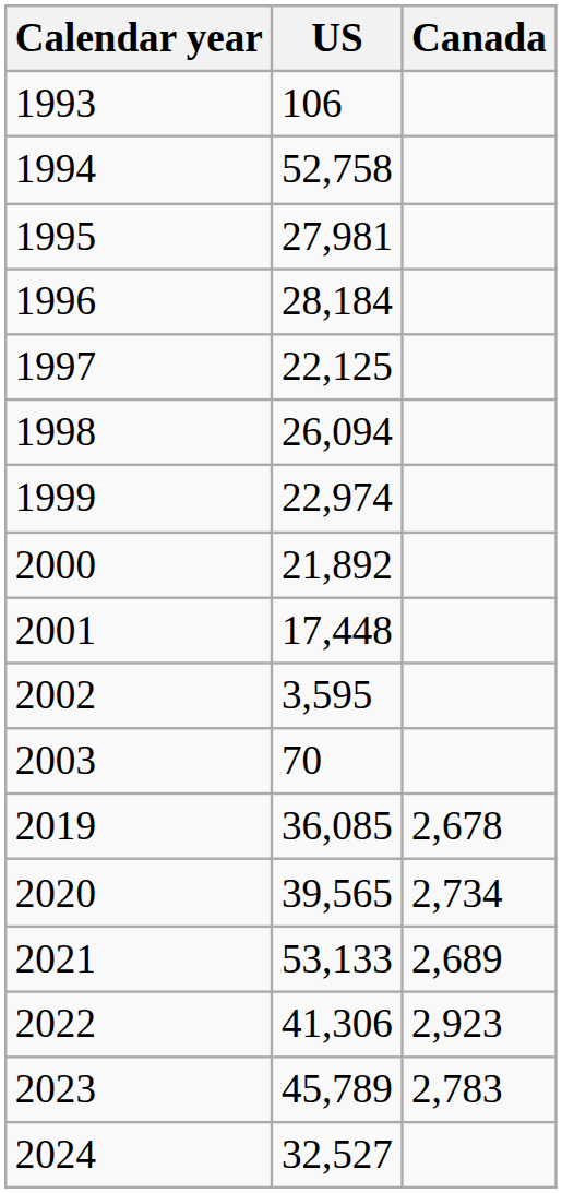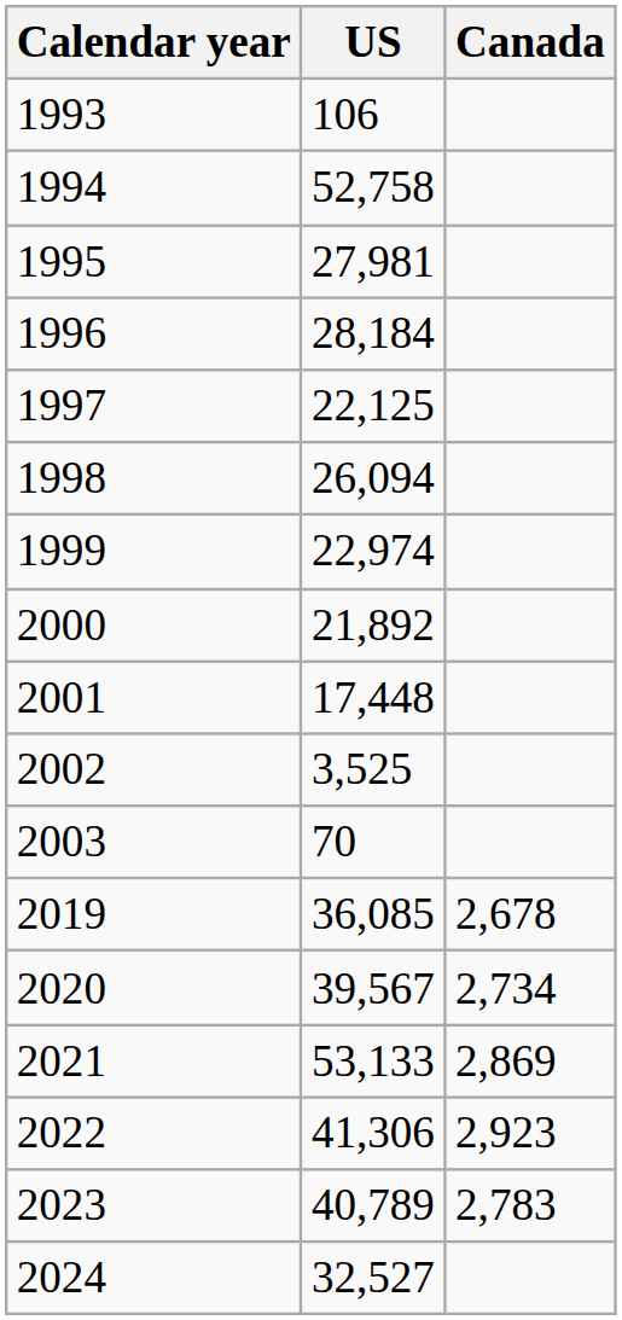 <table class=wikitable style="font-size:97%">
 <tr>
 <th>Calendar year</th>
 <th>US</th>
 <th>Canada</th>
 </tr>
 <tr>
 <td>1993</td>
 <td>106</td>
 <td></td>
 </tr>
 <tr>
 <td>1994</td>
 <td>52,758</td>
 <td></td>
 </tr>
 <tr>
 <td>1995</td>
 <td>27,981</td>
 <td></td>
 </tr>
 <tr>
 <td>1996</td>
 <td>28,184</td>
 <td></td>
 </tr>
 <tr>
 <td>1997</td>
 <td>22,125</td>
 <td></td>
 </tr>
 <tr>
 <td>1998</td>
 <td>26,094</td>
 <td></td>
 </tr>
 <tr>
 <td>1999</td>
 <td>22,974</td>
 <td></td>
 </tr>
 <tr>
 <td>2000</td>
 <td>21,892</td>
 <td></td>
 </tr>
 <tr>
 <td>2001</td>
 <td>17,448</td>
 <td></td>
 </tr>
 <tr>
 <td>2002</td>
-<td>3,595</td>
+<td>3,525</td>
 <td></td>
 </tr>
 <tr>
 <td>2003</td>
 <td>70</td>
 <td></td>
 </tr>
 <tr>
 <td>2019</td>
 <td>36,085</td>
 <td>2,678</td>
 </tr>
 <tr>
 <td>2020</td>
-<td>39,565</td>
+<td>39,567</td>
 <td>2,734</td>
 </tr>
 <tr>
 <td>2021</td>
 <td>53,133</td>
-<td>2,689</td>
+<td>2,869</td>
 </tr>
 <tr>
 <td>2022</td>
 <td>41,306</td>
 <td>2,923</td>
 </tr>
 <tr>
 <td>2023</td>
-<td>45,789</td>
+<td>40,789</td>
 <td>2,783</td>
 </tr>
 <tr>
 <td>2024</td>
 <td>32,527</td>
 <td></td>
 </tr>
 </table>
